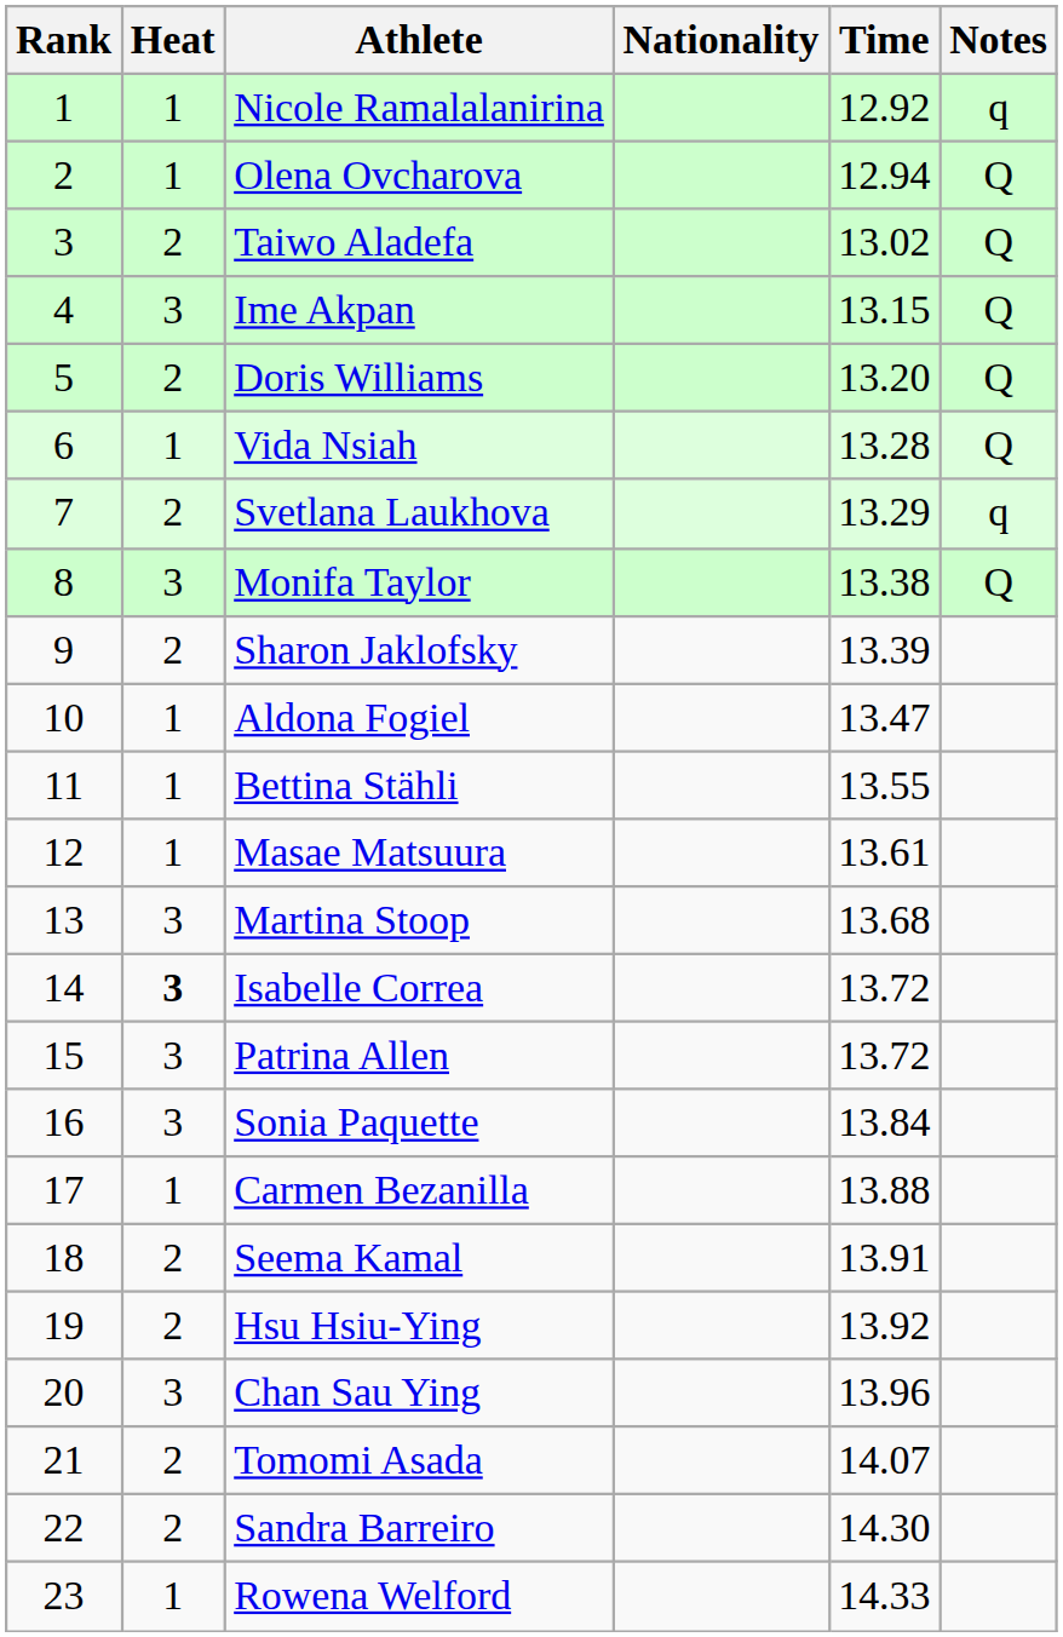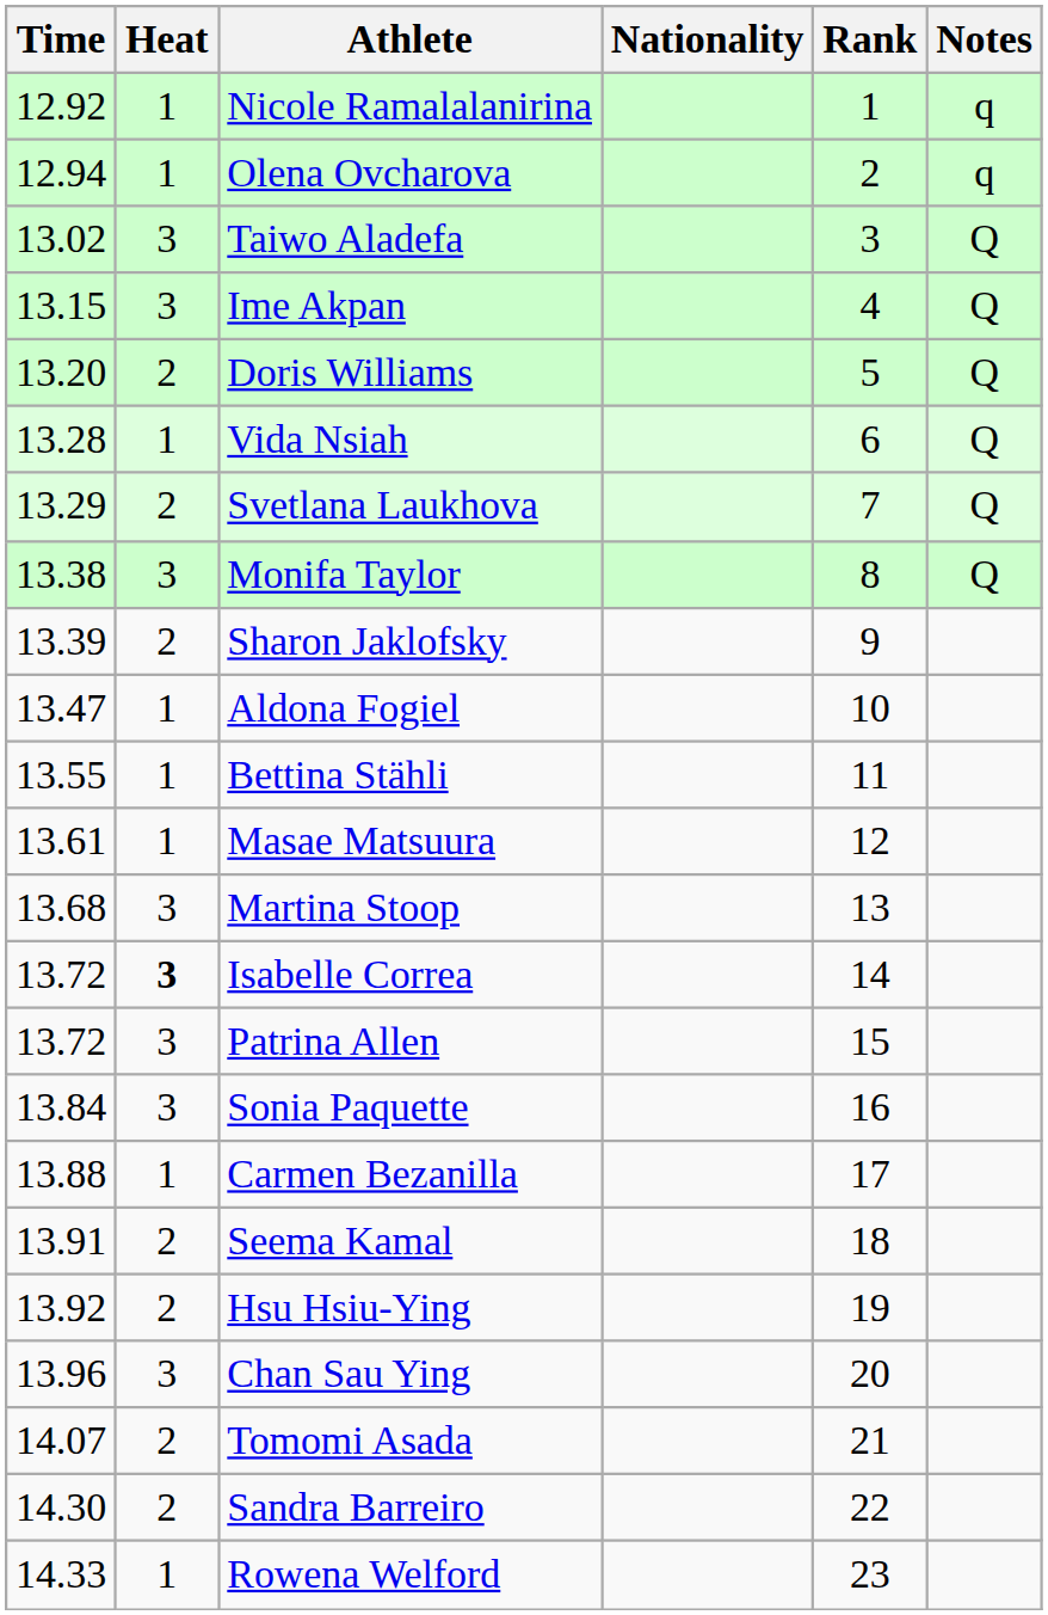 <table class="wikitable sortable" style="text-align:center;font-size:95%">
 <tr>
-<th>Rank</th>
+<th>Time</th>
 <th>Heat</th>
 <th>Athlete</th>
 <th>Nationality</th>
-<th>Time</th>
+<th>Rank</th>
 <th>Notes</th>
 </tr>
 <tr bgcolor=ccffcc>
-<td>1</td>
+<td>12.92</td>
 <td>1</td>
 <td align="left"><a href='#'>Nicole Ramalalanirina</a></td>
 <td align=left></td>
-<td>12.92</td>
+<td>1</td>
 <td>q</td>
 </tr>
 <tr bgcolor=ccffcc>
-<td>2</td>
+<td>12.94</td>
 <td>1</td>
 <td align="left"><a href='#'>Olena Ovcharova</a></td>
 <td align=left></td>
-<td>12.94</td>
+<td>2</td>
+<td>q</td>
+</tr>
+<tr bgcolor=ccffcc>
+<td>13.02</td>
+<td>3</td>
+<td align="left"><a href='#'>Taiwo Aladefa</a></td>
+<td align=left></td>
+<td>3</td>
 <td>Q</td>
 </tr>
 <tr bgcolor=ccffcc>
+<td>13.15</td>
 <td>3</td>
-<td>2</td>
-<td align="left"><a href='#'>Taiwo Aladefa</a></td>
+<td align="left"><a href='#'>Ime Akpan</a></td>
 <td align=left></td>
-<td>13.02</td>
+<td>4</td>
 <td>Q</td>
 </tr>
 <tr bgcolor=ccffcc>
-<td>4</td>
-<td>3</td>
-<td align="left"><a href='#'>Ime Akpan</a></td>
+<td>13.20</td>
+<td>2</td>
+<td align="left"><a href='#'>Doris Williams</a></td>
 <td align=left></td>
-<td>13.15</td>
+<td>5</td>
+<td>Q</td>
+</tr>
+<tr bgcolor=ddffdd>
+<td>13.28</td>
+<td>1</td>
+<td align="left"><a href='#'>Vida Nsiah</a></td>
+<td align=left></td>
+<td>6</td>
+<td>Q</td>
+</tr>
+<tr bgcolor=ddffdd>
+<td>13.29</td>
+<td>2</td>
+<td align="left"><a href='#'>Svetlana Laukhova</a></td>
+<td align=left></td>
+<td>7</td>
 <td>Q</td>
 </tr>
 <tr bgcolor=ccffcc>
-<td>5</td>
-<td>2</td>
-<td align="left"><a href='#'>Doris Williams</a></td>
-<td align=left></td>
-<td>13.20</td>
-<td>Q</td>
-</tr>
-<tr bgcolor=ddffdd>
-<td>6</td>
-<td>1</td>
-<td align="left"><a href='#'>Vida Nsiah</a></td>
-<td align=left></td>
-<td>13.28</td>
-<td>Q</td>
-</tr>
-<tr bgcolor=ddffdd>
-<td>7</td>
-<td>2</td>
-<td align="left"><a href='#'>Svetlana Laukhova</a></td>
-<td align=left></td>
-<td>13.29</td>
-<td>q</td>
-</tr>
-<tr bgcolor=ccffcc>
-<td>8</td>
+<td>13.38</td>
 <td>3</td>
 <td align="left"><a href='#'>Monifa Taylor</a></td>
 <td align=left></td>
-<td>13.38</td>
+<td>8</td>
 <td>Q</td>
 </tr>
 <tr>
-<td>9</td>
+<td>13.39</td>
 <td>2</td>
 <td align="left"><a href='#'>Sharon Jaklofsky</a></td>
 <td align=left></td>
-<td>13.39</td>
+<td>9</td>
 <td></td>
 </tr>
 <tr>
-<td>10</td>
+<td>13.47</td>
 <td>1</td>
 <td align="left"><a href='#'>Aldona Fogiel</a></td>
 <td align=left></td>
-<td>13.47</td>
+<td>10</td>
 <td></td>
 </tr>
 <tr>
-<td>11</td>
+<td>13.55</td>
 <td>1</td>
 <td align="left"><a href='#'>Bettina Stähli</a></td>
 <td align=left></td>
-<td>13.55</td>
+<td>11</td>
 <td></td>
 </tr>
 <tr>
-<td>12</td>
+<td>13.61</td>
 <td>1</td>
 <td align="left"><a href='#'>Masae Matsuura</a></td>
 <td align=left></td>
-<td>13.61</td>
+<td>12</td>
 <td></td>
 </tr>
 <tr>
-<td>13</td>
+<td>13.68</td>
 <td>3</td>
 <td align="left"><a href='#'>Martina Stoop</a></td>
 <td align=left></td>
-<td>13.68</td>
+<td>13</td>
 <td></td>
 </tr>
 <tr>
-<td>14</td>
+<td>13.72</td>
 <td><strong>3</strong></td>
 <td align="left"><a href='#'>Isabelle Correa</a></td>
 <td align=left></td>
-<td>13.72</td>
+<td>14</td>
 <td></td>
 </tr>
 <tr>
-<td>15</td>
+<td>13.72</td>
 <td>3</td>
 <td align="left"><a href='#'>Patrina Allen</a></td>
 <td align=left></td>
-<td>13.72</td>
+<td>15</td>
 <td></td>
 </tr>
 <tr>
-<td>16</td>
+<td>13.84</td>
 <td>3</td>
 <td align="left"><a href='#'>Sonia Paquette</a></td>
 <td align=left></td>
-<td>13.84</td>
+<td>16</td>
 <td></td>
 </tr>
 <tr>
-<td>17</td>
+<td>13.88</td>
 <td>1</td>
 <td align="left"><a href='#'>Carmen Bezanilla</a></td>
 <td align=left></td>
-<td>13.88</td>
+<td>17</td>
 <td></td>
 </tr>
 <tr>
-<td>18</td>
+<td>13.91</td>
 <td>2</td>
 <td align="left"><a href='#'>Seema Kamal</a></td>
 <td align=left></td>
-<td>13.91</td>
+<td>18</td>
 <td></td>
 </tr>
 <tr>
-<td>19</td>
+<td>13.92</td>
 <td>2</td>
 <td align="left"><a href='#'>Hsu Hsiu-Ying</a></td>
 <td align=left></td>
-<td>13.92</td>
+<td>19</td>
 <td></td>
 </tr>
 <tr>
-<td>20</td>
+<td>13.96</td>
 <td>3</td>
 <td align="left"><a href='#'>Chan Sau Ying</a></td>
 <td align=left></td>
-<td>13.96</td>
+<td>20</td>
 <td></td>
 </tr>
 <tr>
-<td>21</td>
+<td>14.07</td>
 <td>2</td>
 <td align="left"><a href='#'>Tomomi Asada</a></td>
 <td align=left></td>
-<td>14.07</td>
+<td>21</td>
 <td></td>
 </tr>
 <tr>
-<td>22</td>
+<td>14.30</td>
 <td>2</td>
 <td align="left"><a href='#'>Sandra Barreiro</a></td>
 <td align=left></td>
-<td>14.30</td>
+<td>22</td>
 <td></td>
 </tr>
 <tr>
-<td>23</td>
+<td>14.33</td>
 <td>1</td>
 <td align="left"><a href='#'>Rowena Welford</a></td>
 <td align=left></td>
-<td>14.33</td>
+<td>23</td>
 <td></td>
 </tr>
 </table>
